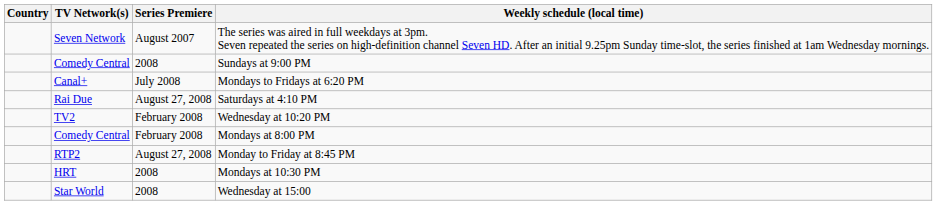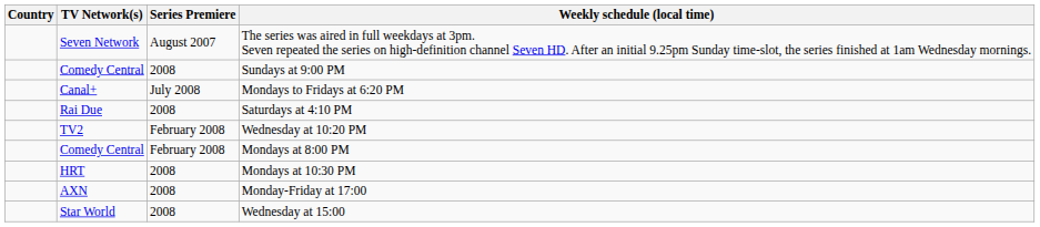 <table class="wikitable sortable">
 <tr>
 <th>Country</th>
 <th>TV Network(s)</th>
 <th>Series Premiere</th>
 <th>Weekly schedule (local time)</th>
 </tr>
 <tr>
 <td></td>
 <td><a href='#'>Seven Network</a></td>
 <td>August 2007</td>
 <td>The series was aired in full weekdays at 3pm.<br>Seven repeated the series on high-definition channel <a href='#'>Seven HD</a>. After an initial 9.25pm Sunday time-slot, the series finished at 1am Wednesday mornings.</td>
 </tr>
 <tr>
 <td></td>
 <td><a href='#'>Comedy Central</a></td>
 <td>2008</td>
 <td>Sundays at 9:00 PM</td>
 </tr>
 <tr>
 <td></td>
 <td><a href='#'>Canal+</a></td>
 <td>July 2008</td>
 <td>Mondays to Fridays at 6:20 PM</td>
 </tr>
 <tr>
 <td></td>
 <td><a href='#'>Rai Due</a></td>
-<td>August 27, 2008</td>
+<td>2008</td>
 <td>Saturdays at 4:10 PM</td>
 </tr>
 <tr>
 <td></td>
 <td><a href='#'>TV2</a></td>
 <td>February 2008</td>
 <td>Wednesday at 10:20 PM</td>
 </tr>
 <tr>
 <td></td>
 <td><a href='#'>Comedy Central</a></td>
 <td>February 2008</td>
 <td>Mondays at 8:00 PM</td>
 </tr>
 <tr>
 <td></td>
-<td><a href='#'>RTP2</a></td>
-<td>August 27, 2008</td>
-<td>Monday to Friday at 8:45 PM</td>
+<td><a href='#'>HRT</a></td>
+<td>2008</td>
+<td>Mondays at 10:30 PM</td>
 </tr>
 <tr>
 <td></td>
-<td><a href='#'>HRT</a></td>
+<td><a href='#'>AXN</a></td>
 <td>2008</td>
-<td>Mondays at 10:30 PM</td>
+<td>Monday-Friday at 17:00</td>
 </tr>
 <tr>
 <td></td>
 <td><a href='#'>Star World</a></td>
 <td>2008</td>
 <td>Wednesday at 15:00</td>
 </tr>
 </table>
